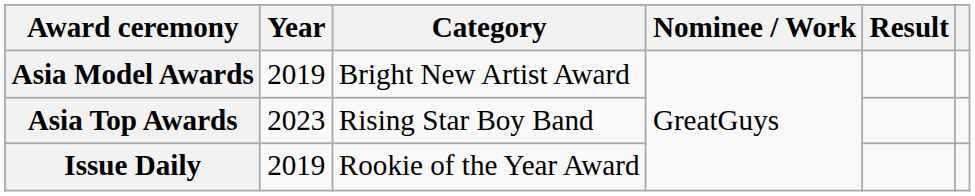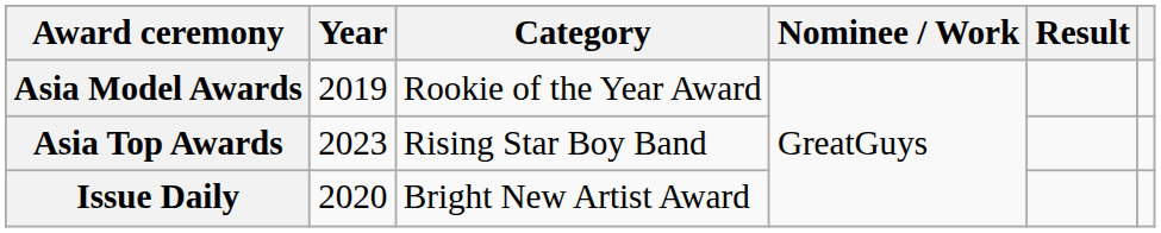 <table class="wikitable plainrowheaders sortable">
 <tr>
 <th scope="col">Award ceremony</th>
 <th scope="col">Year</th>
 <th scope="col">Category</th>
 <th scope="col">Nominee / Work</th>
 <th scope="col">Result</th>
 <th scope="col" class="unsortable"></th>
 </tr>
 <tr>
 <th scope="row">Asia Model Awards</th>
 <td style="text-align:center">2019</td>
-<td>Bright New Artist Award</td>
+<td>Rookie of the Year Award</td>
 <td rowspan="3">GreatGuys</td>
 <td></td>
 <td style="text-align:center;"></td>
 </tr>
 <tr>
 <th scope="row">Asia Top Awards</th>
 <td style="text-align:center">2023</td>
 <td>Rising Star Boy Band</td>
 <td></td>
 <td style="text-align:center"></td>
 </tr>
 <tr>
 <th scope="row">Issue Daily</th>
-<td style="text-align:center">2019</td>
-<td>Rookie of the Year Award</td>
+<td style="text-align:center">2020</td>
+<td>Bright New Artist Award</td>
 <td></td>
 <td style="text-align:center;"></td>
 </tr>
 </table>
